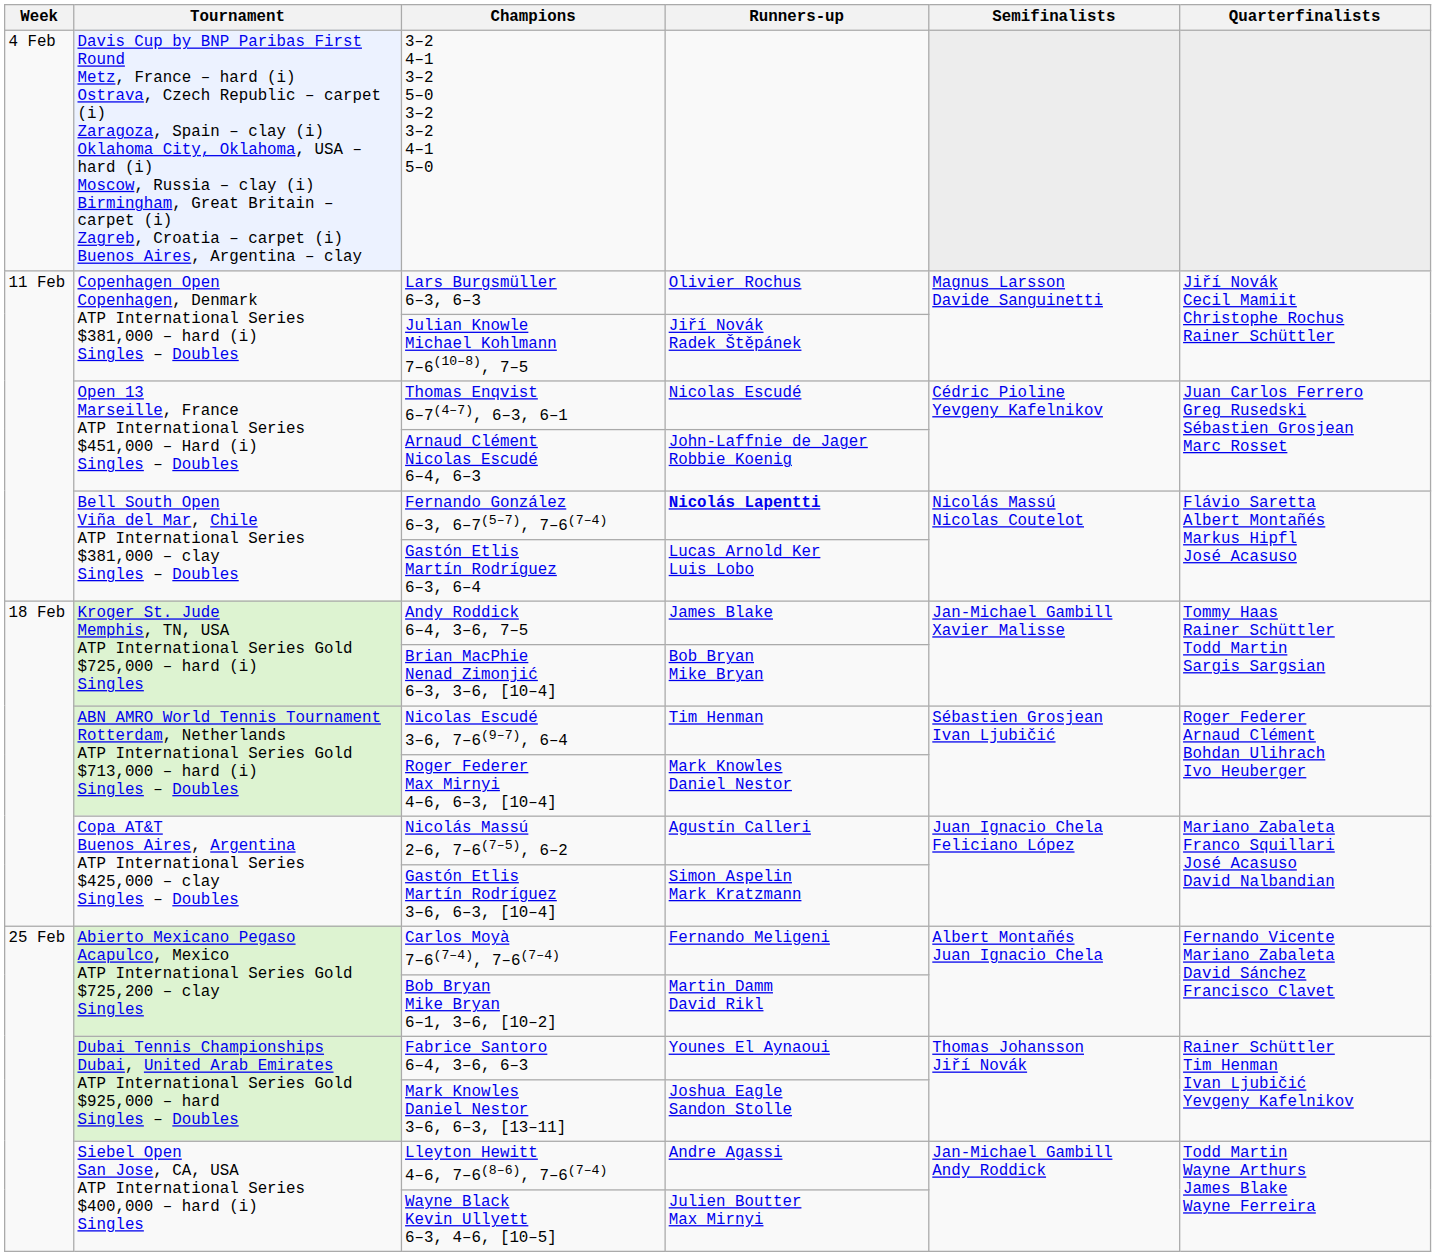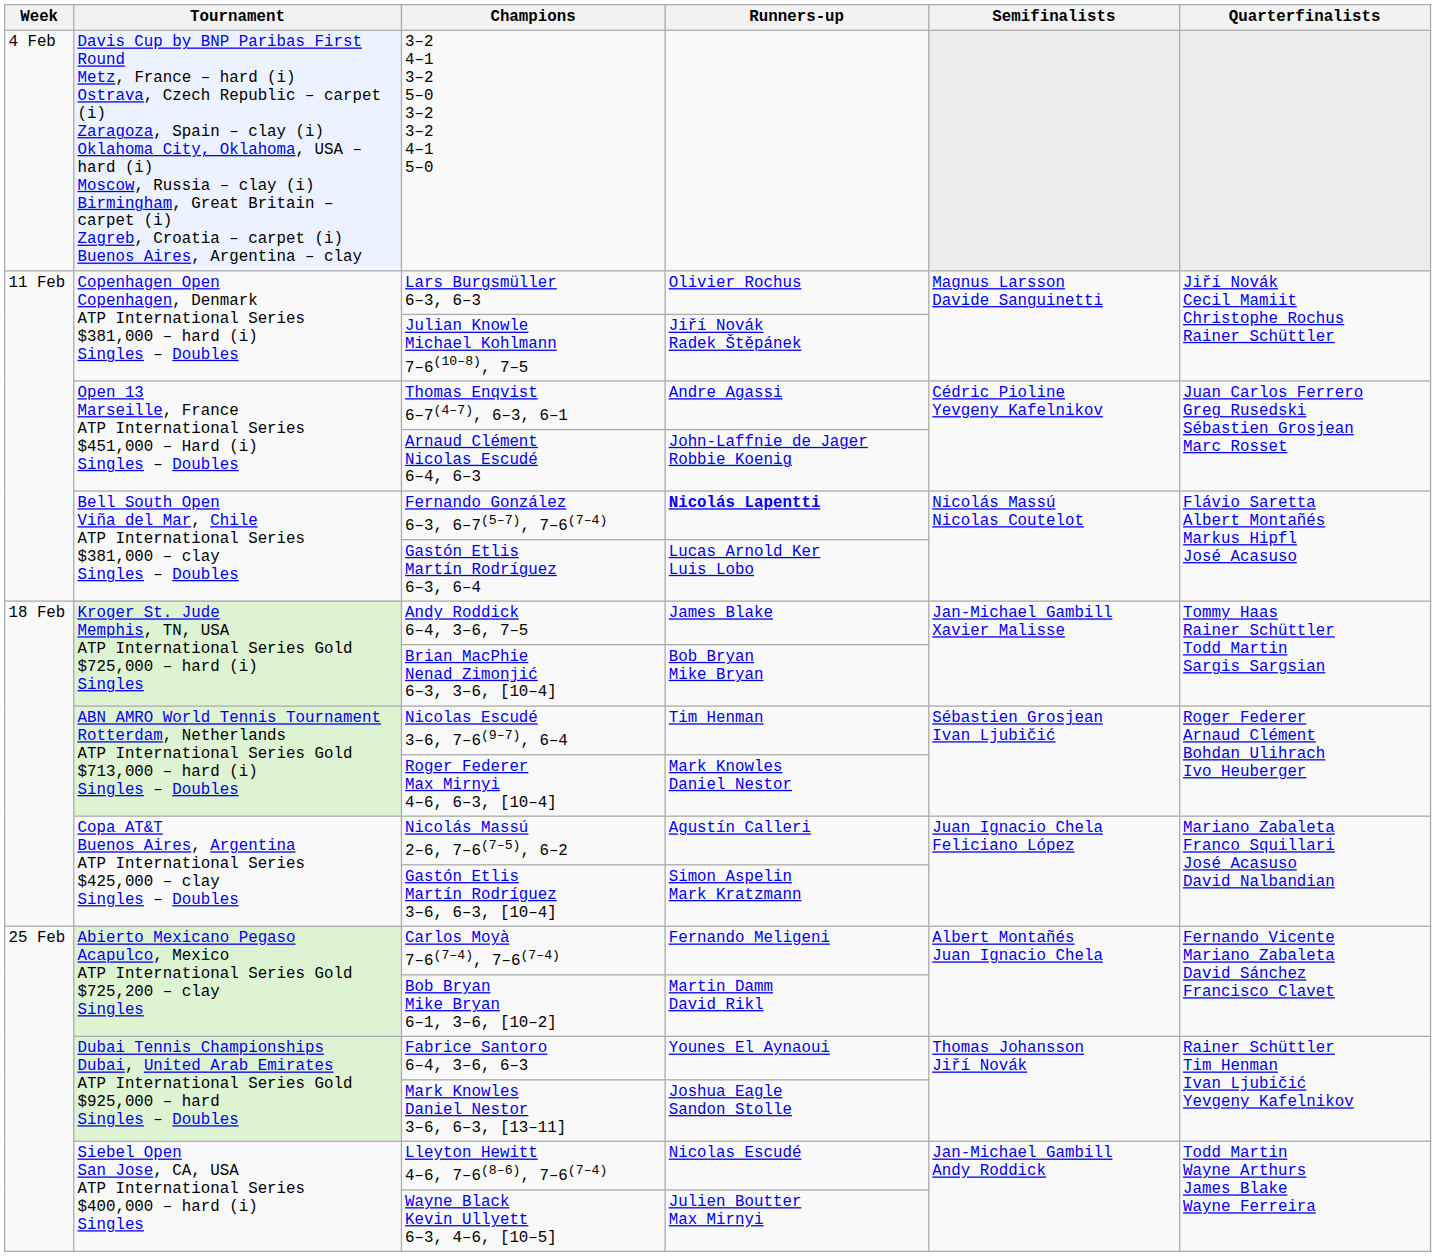 <table class=wikitable style=font-size:95%>
 <tr>
 <th style="width:48px;">Week</th>
 <th style="width:250px;">Tournament</th>
 <th style="width:200px;">Champions</th>
 <th style="width:200px;">Runners-up</th>
 <th style="width:190px;">Semifinalists</th>
 <th style="width:190px;">Quarterfinalists</th>
 </tr>
 <tr valign=top>
 <td>4 Feb</td>
 <td style="background:#ECF2FF;"><a href='#'>Davis Cup by BNP Paribas First Round</a><br><a href='#'>Metz</a>, France – hard (i)<br><a href='#'>Ostrava</a>, Czech Republic – carpet (i)<br><a href='#'>Zaragoza</a>, Spain – clay (i) <br><a href='#'>Oklahoma City, Oklahoma</a>, USA – hard (i) <br><a href='#'>Moscow</a>, Russia – clay (i) <br><a href='#'>Birmingham</a>, Great Britain – carpet (i)<br><a href='#'>Zagreb</a>, Croatia – carpet (i) <br><a href='#'>Buenos Aires</a>, Argentina  – clay</td>
 <td> 3–2<br> 4–1<br> 3–2<br> 5–0<br> 3–2<br>  3–2<br> 4–1<br> 5–0</td>
 <td><br><br><br><br><br><br><br></td>
 <td bgcolor=#ededed></td>
 <td bgcolor=#ededed></td>
 </tr>
 <tr valign=top>
 <td rowspan=6>11 Feb</td>
 <td rowspan=2><a href='#'>Copenhagen Open</a><br> <a href='#'>Copenhagen</a>, Denmark<br>ATP International Series<br>$381,000 – hard (i) <br> <a href='#'>Singles</a> – <a href='#'>Doubles</a></td>
 <td> <a href='#'>Lars Burgsmüller</a><br>6–3, 6–3</td>
 <td> <a href='#'>Olivier Rochus</a></td>
 <td rowspan=2> <a href='#'>Magnus Larsson</a><br> <a href='#'>Davide Sanguinetti</a></td>
 <td rowspan=2> <a href='#'>Jiří Novák</a><br> <a href='#'>Cecil Mamiit</a><br> <a href='#'>Christophe Rochus</a><br> <a href='#'>Rainer Schüttler</a></td>
 </tr>
 <tr valign=top>
 <td> <a href='#'>Julian Knowle</a><br> <a href='#'>Michael Kohlmann</a><br>7–6<sup>(10–8)</sup>, 7–5</td>
 <td> <a href='#'>Jiří Novák</a><br> <a href='#'>Radek Štěpánek</a></td>
 </tr>
 <tr valign=top>
 <td rowspan=2><a href='#'>Open 13</a><br> <a href='#'>Marseille</a>, France<br>ATP International Series<br>$451,000 – Hard (i) <br> <a href='#'>Singles</a> – <a href='#'>Doubles</a></td>
 <td> <a href='#'>Thomas Enqvist</a><br>6–7<sup>(4–7)</sup>, 6–3, 6–1</td>
-<td> <a href='#'>Nicolas Escudé</a></td>
+<td> <a href='#'>Andre Agassi</a></td>
 <td rowspan=2> <a href='#'>Cédric Pioline</a><br> <a href='#'>Yevgeny Kafelnikov</a></td>
 <td rowspan=2> <a href='#'>Juan Carlos Ferrero</a><br> <a href='#'>Greg Rusedski</a><br> <a href='#'>Sébastien Grosjean</a><br> <a href='#'>Marc Rosset</a></td>
 </tr>
 <tr valign=top>
 <td> <a href='#'>Arnaud Clément</a><br> <a href='#'>Nicolas Escudé</a><br>6–4, 6–3</td>
 <td> <a href='#'>John-Laffnie de Jager</a><br> <a href='#'>Robbie Koenig</a></td>
 </tr>
 <tr valign=top>
 <td rowspan=2><a href='#'>Bell South Open</a><br> <a href='#'>Viña del Mar</a>, <a href='#'>Chile</a><br>ATP International Series<br>$381,000 – clay <br> <a href='#'>Singles</a> – <a href='#'>Doubles</a></td>
 <td> <a href='#'>Fernando González</a><br>6–3, 6–7<sup>(5–7)</sup>, 7–6<sup>(7–4)</sup></td>
 <td><strong> <a href='#'>Nicolás Lapentti</a></strong></td>
 <td rowspan=2> <a href='#'>Nicolás Massú</a><br> <a href='#'>Nicolas Coutelot</a></td>
 <td rowspan=2> <a href='#'>Flávio Saretta</a><br> <a href='#'>Albert Montañés</a><br> <a href='#'>Markus Hipfl</a><br> <a href='#'>José Acasuso</a></td>
 </tr>
 <tr valign=top>
 <td> <a href='#'>Gastón Etlis</a><br> <a href='#'>Martín Rodríguez</a><br>6–3, 6–4</td>
 <td> <a href='#'>Lucas Arnold Ker</a><br> <a href='#'>Luis Lobo</a></td>
 </tr>
 <tr valign=top>
 <td rowspan=6>18 Feb</td>
 <td bgcolor=#DDF3D1 rowspan=2><a href='#'>Kroger St. Jude</a><br> <a href='#'>Memphis</a>, TN, USA<br>ATP International Series Gold<br>$725,000 – hard (i) <br> <a href='#'>Singles</a></td>
 <td> <a href='#'>Andy Roddick</a><br>6–4, 3–6, 7–5</td>
 <td> <a href='#'>James Blake</a></td>
 <td rowspan=2> <a href='#'>Jan-Michael Gambill</a><br> <a href='#'>Xavier Malisse</a></td>
 <td rowspan=2> <a href='#'>Tommy Haas</a><br> <a href='#'>Rainer Schüttler</a><br> <a href='#'>Todd Martin</a><br> <a href='#'>Sargis Sargsian</a></td>
 </tr>
 <tr valign=top>
 <td> <a href='#'>Brian MacPhie</a><br> <a href='#'>Nenad Zimonjić</a><br>6–3, 3–6, [10–4]</td>
 <td> <a href='#'>Bob Bryan</a><br> <a href='#'>Mike Bryan</a></td>
 </tr>
 <tr valign=top>
 <td bgcolor=#DDF3D1 rowspan=2><a href='#'>ABN AMRO World Tennis Tournament</a><br> <a href='#'>Rotterdam</a>, Netherlands<br>ATP International Series Gold<br>$713,000 – hard (i) <br> <a href='#'>Singles</a> – <a href='#'>Doubles</a></td>
 <td> <a href='#'>Nicolas Escudé</a><br>3–6, 7–6<sup>(9–7)</sup>, 6–4</td>
 <td> <a href='#'>Tim Henman</a></td>
 <td rowspan=2> <a href='#'>Sébastien Grosjean</a><br> <a href='#'>Ivan Ljubičić</a></td>
 <td rowspan=2> <a href='#'>Roger Federer</a><br> <a href='#'>Arnaud Clément</a><br> <a href='#'>Bohdan Ulihrach</a><br> <a href='#'>Ivo Heuberger</a></td>
 </tr>
 <tr valign=top>
 <td> <a href='#'>Roger Federer</a><br> <a href='#'>Max Mirnyi</a><br>4–6, 6–3, [10–4]</td>
 <td> <a href='#'>Mark Knowles</a><br> <a href='#'>Daniel Nestor</a></td>
 </tr>
 <tr valign=top>
 <td rowspan=2><a href='#'>Copa AT&T</a><br> <a href='#'>Buenos Aires</a>, <a href='#'>Argentina</a><br>ATP International Series<br>$425,000 – clay  <br> <a href='#'>Singles</a> – <a href='#'>Doubles</a></td>
 <td> <a href='#'>Nicolás Massú</a><br>2–6, 7–6<sup>(7–5)</sup>, 6–2</td>
 <td> <a href='#'>Agustín Calleri</a></td>
 <td rowspan=2> <a href='#'>Juan Ignacio Chela</a><br> <a href='#'>Feliciano López</a></td>
 <td rowspan=2> <a href='#'>Mariano Zabaleta</a><br> <a href='#'>Franco Squillari</a><br> <a href='#'>José Acasuso</a><br> <a href='#'>David Nalbandian</a></td>
 </tr>
 <tr valign=top>
 <td> <a href='#'>Gastón Etlis</a><br> <a href='#'>Martín Rodríguez</a><br>3–6, 6–3, [10–4]</td>
 <td> <a href='#'>Simon Aspelin</a><br> <a href='#'>Mark Kratzmann</a></td>
 </tr>
 <tr valign=top>
 <td rowspan=6>25 Feb</td>
 <td bgcolor=#DDF3D1 rowspan=2><a href='#'>Abierto Mexicano Pegaso</a><br> <a href='#'>Acapulco</a>, Mexico<br>ATP International Series Gold<br>$725,200 – clay <br> <a href='#'>Singles</a></td>
 <td> <a href='#'>Carlos Moyà</a><br>7–6<sup>(7–4)</sup>, 7–6<sup>(7–4)</sup></td>
 <td> <a href='#'>Fernando Meligeni</a></td>
 <td rowspan=2> <a href='#'>Albert Montañés</a><br> <a href='#'>Juan Ignacio Chela</a></td>
 <td rowspan=2> <a href='#'>Fernando Vicente</a><br> <a href='#'>Mariano Zabaleta</a><br> <a href='#'>David Sánchez</a><br> <a href='#'>Francisco Clavet</a></td>
 </tr>
 <tr valign=top>
 <td> <a href='#'>Bob Bryan</a><br> <a href='#'>Mike Bryan</a><br>6–1, 3–6, [10–2]</td>
 <td> <a href='#'>Martin Damm</a><br> <a href='#'>David Rikl</a></td>
 </tr>
 <tr valign=top>
 <td bgcolor=#DDF3D1 rowspan=2><a href='#'>Dubai Tennis Championships</a><br> <a href='#'>Dubai</a>, <a href='#'>United Arab Emirates</a><br>ATP International Series Gold<br>$925,000 – hard <br> <a href='#'>Singles</a> – <a href='#'>Doubles</a></td>
 <td> <a href='#'>Fabrice Santoro</a><br>6–4, 3–6, 6–3</td>
 <td> <a href='#'>Younes El Aynaoui</a></td>
 <td rowspan=2> <a href='#'>Thomas Johansson</a><br> <a href='#'>Jiří Novák</a></td>
 <td rowspan=2> <a href='#'>Rainer Schüttler</a><br> <a href='#'>Tim Henman</a><br> <a href='#'>Ivan Ljubičić</a><br> <a href='#'>Yevgeny Kafelnikov</a></td>
 </tr>
 <tr valign=top>
 <td> <a href='#'>Mark Knowles</a><br> <a href='#'>Daniel Nestor</a><br>3–6, 6–3, [13–11]</td>
 <td> <a href='#'>Joshua Eagle</a><br> <a href='#'>Sandon Stolle</a></td>
 </tr>
 <tr valign=top>
 <td rowspan=2><a href='#'>Siebel Open</a><br> <a href='#'>San Jose</a>, CA, USA<br>ATP International Series<br>$400,000 – hard (i) <br> <a href='#'>Singles</a></td>
 <td> <a href='#'>Lleyton Hewitt</a><br>4–6, 7–6<sup>(8–6)</sup>, 7–6<sup>(7–4)</sup></td>
-<td> <a href='#'>Andre Agassi</a></td>
+<td> <a href='#'>Nicolas Escudé</a></td>
 <td rowspan=2> <a href='#'>Jan-Michael Gambill</a><br> <a href='#'>Andy Roddick</a></td>
 <td rowspan=2> <a href='#'>Todd Martin</a><br> <a href='#'>Wayne Arthurs</a><br> <a href='#'>James Blake</a><br> <a href='#'>Wayne Ferreira</a></td>
 </tr>
 <tr valign=top>
 <td> <a href='#'>Wayne Black</a><br> <a href='#'>Kevin Ullyett</a><br>6–3, 4–6, [10–5]</td>
 <td> <a href='#'>Julien Boutter</a><br> <a href='#'>Max Mirnyi</a></td>
 </tr>
 </table>
